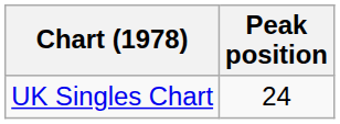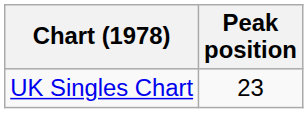 <table class="wikitable">
 <tr>
 <th>Chart (1978)</th>
 <th>Peak<br>position</th>
 </tr>
 <tr>
 <td><a href='#'>UK Singles Chart</a></td>
-<td align="center">24</td>
+<td align="center">23</td>
 </tr>
 </table>
